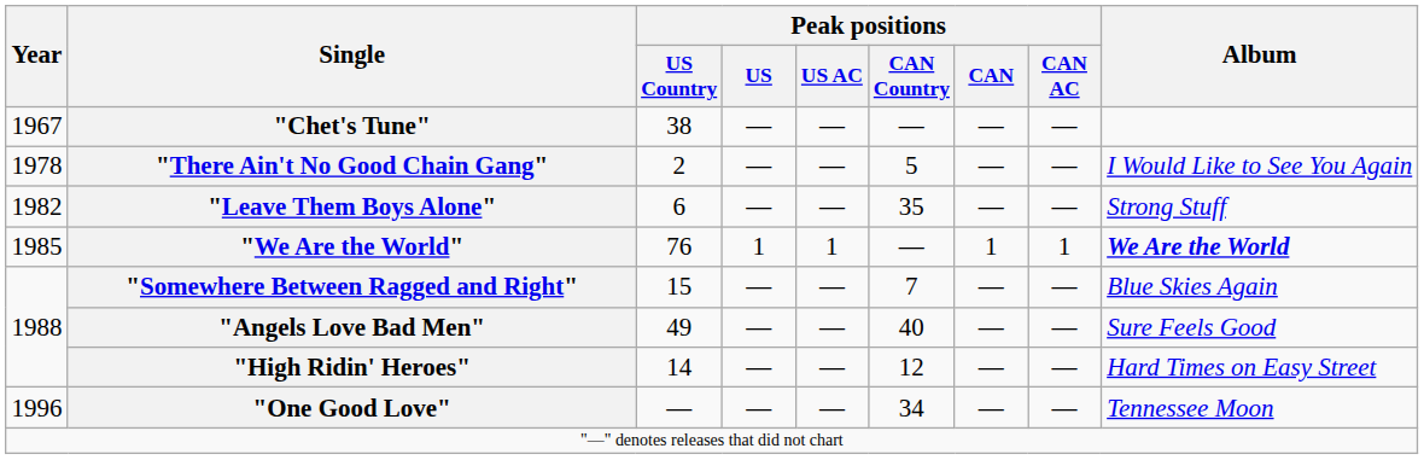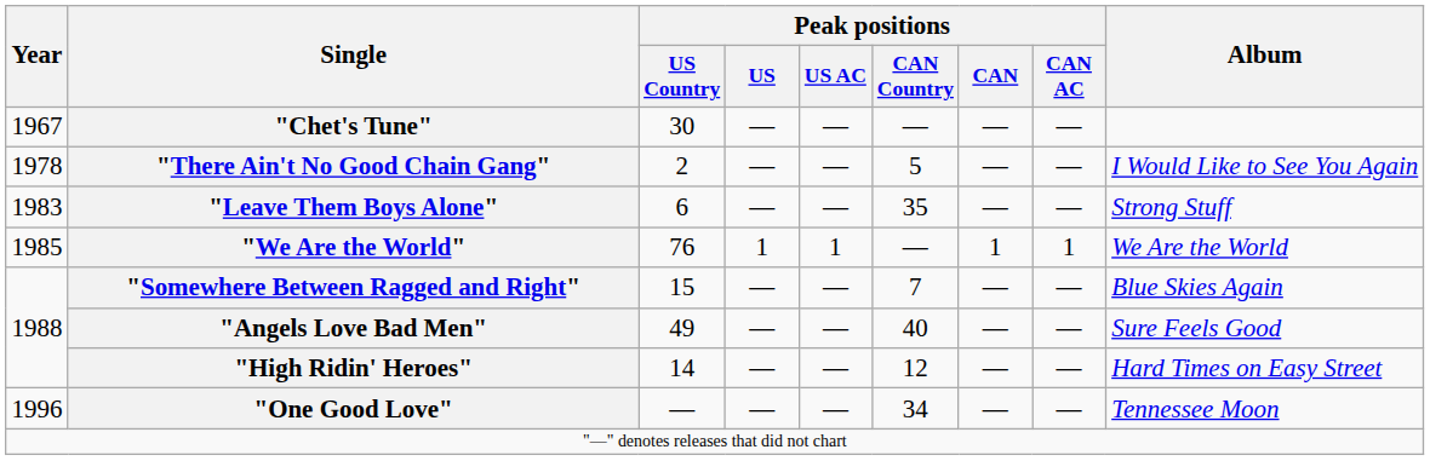 <table class="wikitable plainrowheaders" style="text-align:center;">
 <tr>
 <th rowspan="2">Year</th>
 <th rowspan="2" style="width:22em;">Single</th>
 <th colspan="6">Peak positions</th>
 <th rowspan="2">Album</th>
 </tr>
 <tr style="font-size:smaller;">
 <th width="40"><a href='#'>US Country</a><br></th>
 <th width="40"><a href='#'>US</a><br></th>
 <th width="40"><a href='#'>US AC</a><br></th>
 <th width="40"><a href='#'>CAN Country</a><br></th>
 <th width="40"><a href='#'>CAN</a><br></th>
 <th width="40"><a href='#'>CAN AC</a><br></th>
 </tr>
 <tr>
 <td>1967</td>
 <th scope="row">"Chet's Tune"<br></th>
-<td>38</td>
+<td>30</td>
 <td>—</td>
 <td>—</td>
 <td>—</td>
 <td>—</td>
 <td>—</td>
 <td></td>
 </tr>
 <tr>
 <td>1978</td>
 <th scope="row">"<a href='#'>There Ain't No Good Chain Gang</a>"<br></th>
 <td>2</td>
 <td>—</td>
 <td>—</td>
 <td>5</td>
 <td>—</td>
 <td>—</td>
 <td align="left"><em><a href='#'>I Would Like to See You Again</a></em></td>
 </tr>
 <tr>
-<td>1982</td>
+<td>1983</td>
 <th scope="row">"<a href='#'>Leave Them Boys Alone</a>"<br></th>
 <td>6</td>
 <td>—</td>
 <td>—</td>
 <td>35</td>
 <td>—</td>
 <td>—</td>
 <td align="left"><em><a href='#'>Strong Stuff</a></em></td>
 </tr>
 <tr>
 <td>1985</td>
 <th scope="row">"<a href='#'>We Are the World</a>"<br></th>
 <td>76</td>
 <td>1</td>
 <td>1</td>
 <td>—</td>
 <td>1</td>
 <td>1</td>
-<td align="left"><strong><em><a href='#'>We Are the World</a></em></strong></td>
+<td align="left"><em><a href='#'>We Are the World</a></em></td>
 </tr>
 <tr>
 <td rowspan="3">1988</td>
 <th scope="row">"<a href='#'>Somewhere Between Ragged and Right</a>"<br></th>
 <td>15</td>
 <td>—</td>
 <td>—</td>
 <td>7</td>
 <td>—</td>
 <td>—</td>
 <td align="left"><em><a href='#'>Blue Skies Again</a></em></td>
 </tr>
 <tr>
 <th scope="row">"Angels Love Bad Men"<br></th>
 <td>49</td>
 <td>—</td>
 <td>—</td>
 <td>40</td>
 <td>—</td>
 <td>—</td>
 <td align="left"><em><a href='#'>Sure Feels Good</a></em></td>
 </tr>
 <tr>
 <th scope="row">"High Ridin' Heroes"<br></th>
 <td>14</td>
 <td>—</td>
 <td>—</td>
 <td>12</td>
 <td>—</td>
 <td>—</td>
 <td align="left"><em><a href='#'>Hard Times on Easy Street</a></em></td>
 </tr>
 <tr>
 <td>1996</td>
 <th scope="row">"One Good Love"<br></th>
 <td>—</td>
 <td>—</td>
 <td>—</td>
 <td>34</td>
 <td>—</td>
 <td>—</td>
 <td align="left"><em><a href='#'>Tennessee Moon</a></em></td>
 </tr>
 <tr>
 <td colspan="9" style="font-size:8pt">"—" denotes releases that did not chart</td>
 </tr>
 </table>
